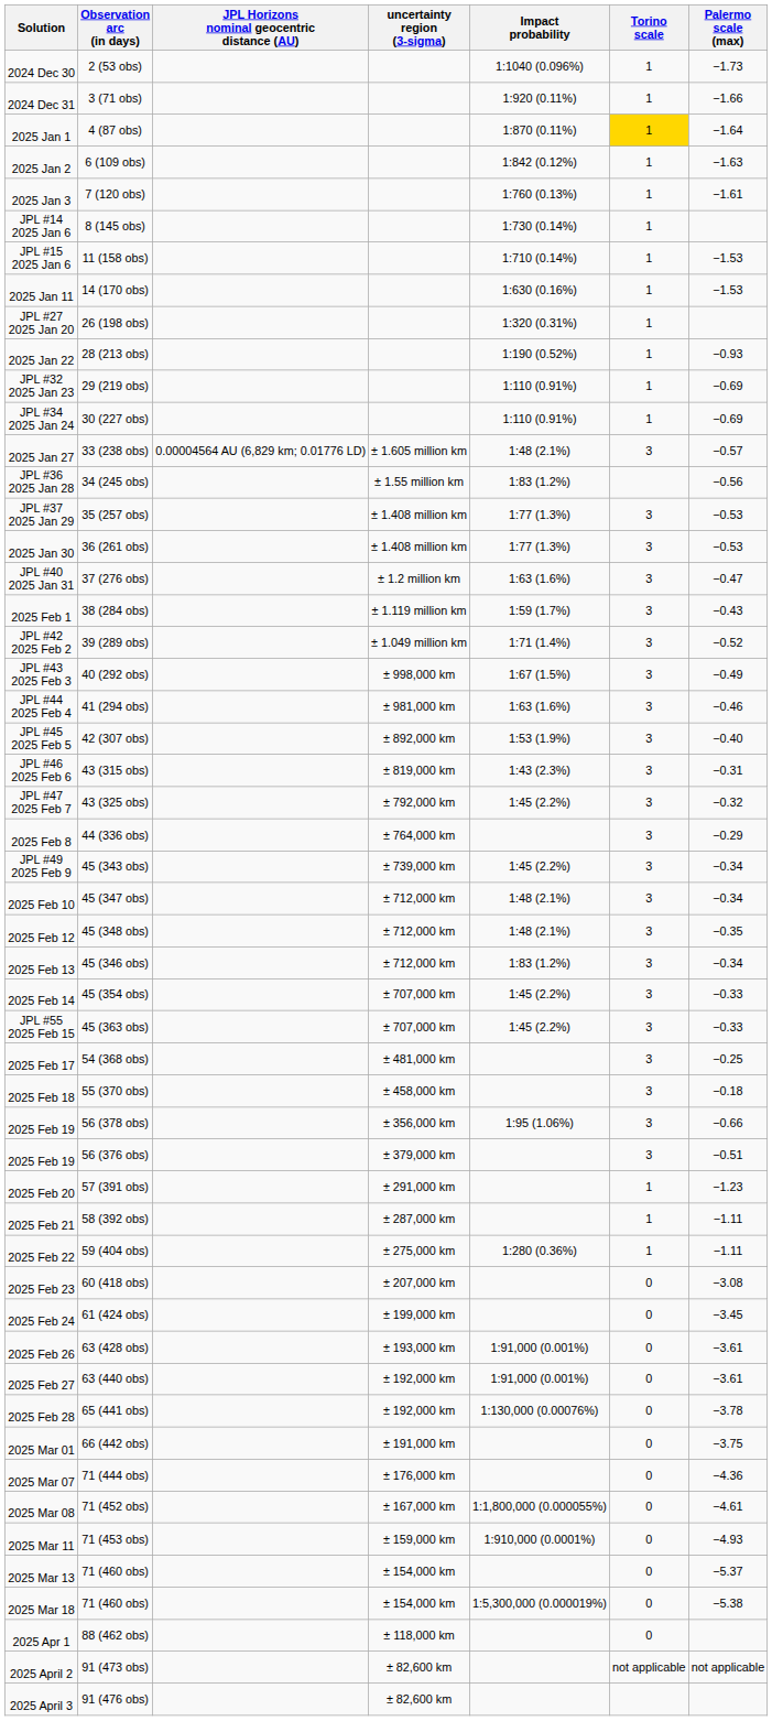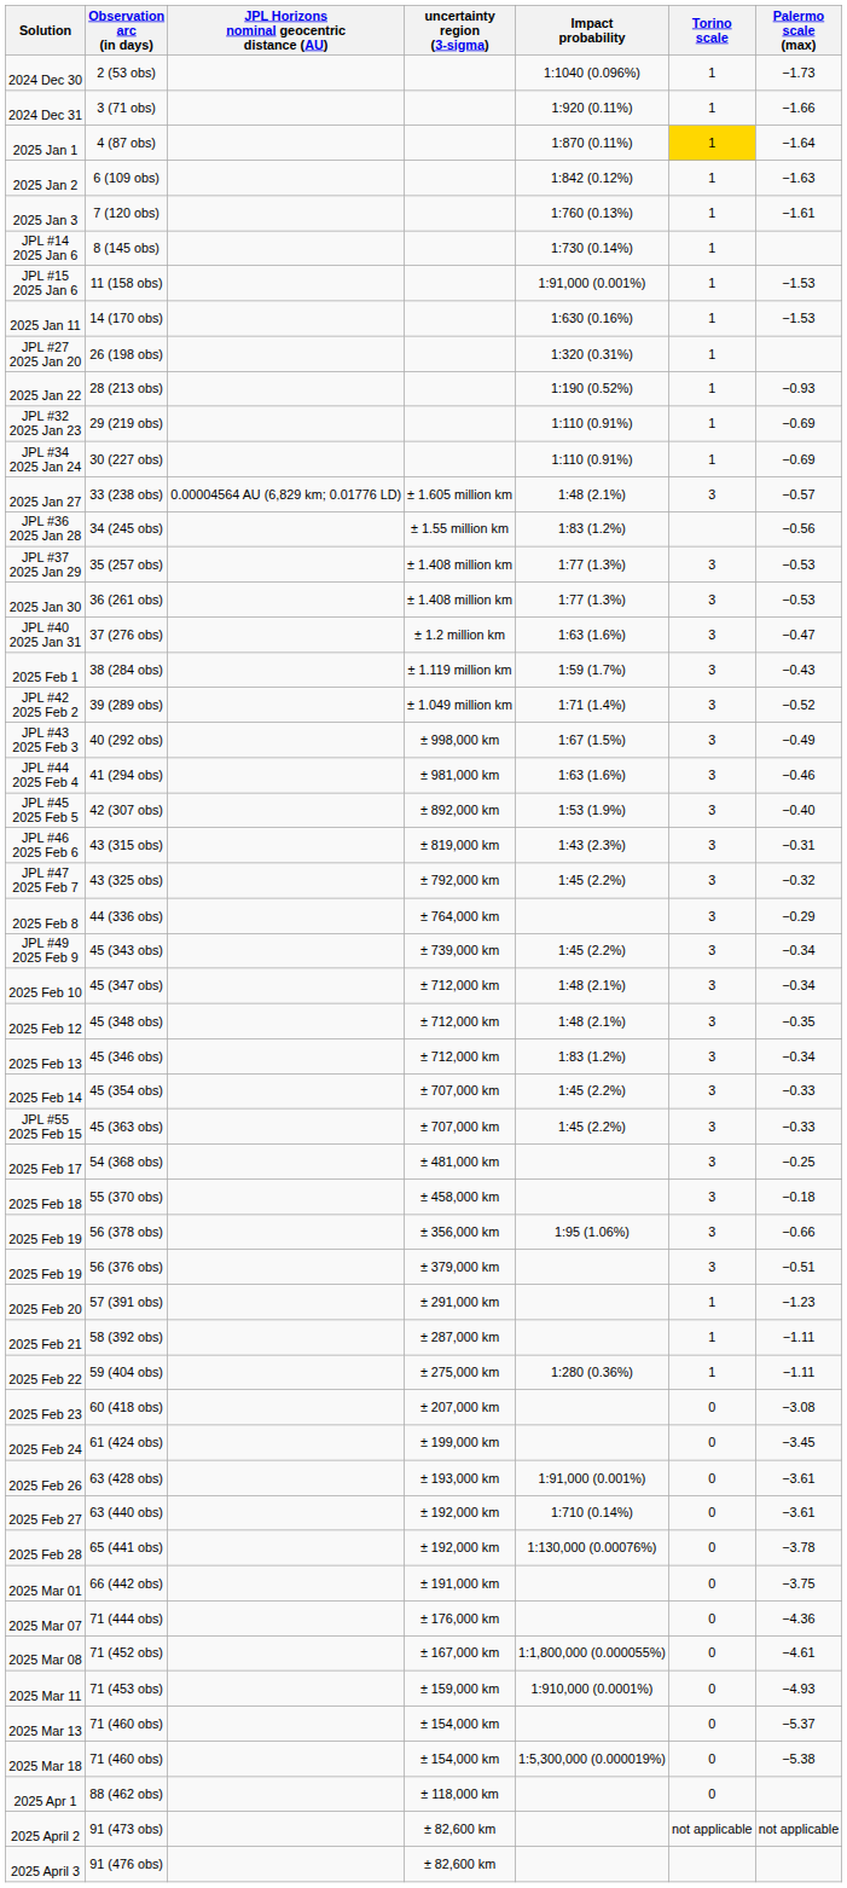 <table class="wikitable sortable" style="text-align:center; font-size: 90%;">
 <tr>
 <th>Solution</th>
 <th><a href='#'>Observation<br>arc</a><br>(in days)</th>
 <th><a href='#'>JPL Horizons</a><br><a href='#'>nominal</a> geocentric<br>distance (<a href='#'>AU</a>)</th>
 <th>uncertainty<br>region<br>(<a href='#'>3-sigma</a>)</th>
 <th>Impact<br>probability</th>
 <th><a href='#'>Torino<br>scale</a></th>
 <th><a href='#'>Palermo<br>scale</a><br>(max)</th>
 </tr>
 <tr>
 <td><br>2024 Dec 30</td>
 <td>2 (53 obs)</td>
 <td></td>
 <td></td>
 <td>1:1040 (0.096%)</td>
 <td>1</td>
 <td>−1.73</td>
 </tr>
 <tr>
 <td><br>2024 Dec 31</td>
 <td>3 (71 obs)</td>
 <td></td>
 <td></td>
 <td>1:920 (0.11%)</td>
 <td>1</td>
 <td>−1.66</td>
 </tr>
 <tr>
 <td><br>2025 Jan 1</td>
 <td>4 (87 obs)</td>
 <td></td>
 <td></td>
 <td>1:870 (0.11%)</td>
 <td style="background: gold;">1</td>
 <td>−1.64</td>
 </tr>
 <tr>
 <td><br>2025 Jan 2</td>
 <td>6 (109 obs)</td>
 <td></td>
 <td></td>
 <td>1:842 (0.12%)</td>
 <td>1</td>
 <td>−1.63</td>
 </tr>
 <tr>
 <td><br>2025 Jan 3</td>
 <td>7 (120 obs)</td>
 <td></td>
 <td></td>
 <td>1:760 (0.13%)</td>
 <td>1</td>
 <td>−1.61</td>
 </tr>
 <tr>
 <td>JPL #14<br>2025 Jan 6</td>
 <td>8 (145 obs)</td>
 <td></td>
 <td></td>
 <td>1:730 (0.14%)</td>
 <td>1</td>
 <td></td>
 </tr>
 <tr>
 <td>JPL #15<br>2025 Jan 6</td>
 <td>11 (158 obs)</td>
 <td></td>
 <td></td>
-<td>1:710 (0.14%)</td>
+<td>1:91,000 (0.001%)</td>
 <td>1</td>
 <td>−1.53</td>
 </tr>
 <tr>
 <td><br>2025 Jan 11</td>
 <td>14 (170 obs)</td>
 <td></td>
 <td></td>
 <td>1:630 (0.16%)</td>
 <td>1</td>
 <td>−1.53</td>
 </tr>
 <tr>
 <td>JPL #27<br>2025 Jan 20</td>
 <td>26 (198 obs)</td>
 <td></td>
 <td></td>
 <td>1:320 (0.31%)</td>
 <td>1</td>
 <td></td>
 </tr>
 <tr>
 <td><br>2025 Jan 22</td>
 <td>28 (213 obs)</td>
 <td></td>
 <td></td>
 <td>1:190 (0.52%)</td>
 <td>1</td>
 <td>−0.93</td>
 </tr>
 <tr>
 <td>JPL #32<br>2025 Jan 23</td>
 <td>29 (219 obs)</td>
 <td></td>
 <td></td>
 <td>1:110 (0.91%)</td>
 <td>1</td>
 <td>−0.69</td>
 </tr>
 <tr>
 <td>JPL #34<br>2025 Jan 24</td>
 <td>30 (227 obs)</td>
 <td></td>
 <td></td>
 <td>1:110 (0.91%)</td>
 <td>1</td>
 <td>−0.69</td>
 </tr>
 <tr id=Torino3>
 <td><br>2025 Jan 27</td>
 <td>33 (238 obs)</td>
 <td>0.00004564 AU (6,829 km; 0.01776 LD)</td>
 <td>± 1.605 million km</td>
 <td>1:48 (2.1%)</td>
 <td>3</td>
 <td>−0.57</td>
 </tr>
 <tr>
 <td>JPL #36<br>2025 Jan 28</td>
 <td>34 (245 obs)</td>
 <td></td>
 <td>± 1.55 million km</td>
 <td>1:83 (1.2%)</td>
 <td></td>
 <td>−0.56</td>
 </tr>
 <tr>
 <td>JPL #37<br>2025 Jan 29</td>
 <td>35 (257 obs)</td>
 <td></td>
 <td>± 1.408 million km</td>
 <td>1:77 (1.3%)</td>
 <td>3</td>
 <td>−0.53</td>
 </tr>
 <tr>
 <td><br>2025 Jan 30</td>
 <td>36 (261 obs)</td>
 <td></td>
 <td>± 1.408 million km</td>
 <td>1:77 (1.3%)</td>
 <td>3</td>
 <td>−0.53</td>
 </tr>
 <tr>
 <td>JPL #40<br>2025 Jan 31</td>
 <td>37 (276 obs)</td>
 <td></td>
 <td>± 1.2 million km</td>
 <td>1:63 (1.6%)</td>
 <td>3</td>
 <td>−0.47</td>
 </tr>
 <tr>
 <td><br>2025 Feb 1</td>
 <td>38 (284 obs)</td>
 <td></td>
 <td>± 1.119 million km</td>
 <td>1:59 (1.7%)</td>
 <td>3</td>
 <td>−0.43</td>
 </tr>
 <tr>
 <td>JPL #42<br>2025 Feb 2</td>
 <td>39 (289 obs)</td>
 <td></td>
 <td>± 1.049 million km</td>
 <td>1:71 (1.4%)</td>
 <td>3</td>
 <td>−0.52</td>
 </tr>
 <tr>
 <td>JPL #43<br>2025 Feb 3</td>
 <td>40 (292 obs)</td>
 <td></td>
 <td>± 998,000 km</td>
 <td>1:67 (1.5%)</td>
 <td>3</td>
 <td>−0.49</td>
 </tr>
 <tr>
 <td>JPL #44<br>2025 Feb 4</td>
 <td>41 (294 obs)</td>
 <td></td>
 <td>± 981,000 km</td>
 <td>1:63 (1.6%)</td>
 <td>3</td>
 <td>−0.46</td>
 </tr>
 <tr>
 <td>JPL #45<br>2025 Feb 5</td>
 <td>42 (307 obs)</td>
 <td></td>
 <td>± 892,000 km</td>
 <td>1:53 (1.9%)</td>
 <td>3</td>
 <td>−0.40</td>
 </tr>
 <tr>
 <td>JPL #46<br>2025 Feb 6</td>
 <td>43 (315 obs)</td>
 <td></td>
 <td>± 819,000 km</td>
 <td>1:43 (2.3%)</td>
 <td>3</td>
 <td>−0.31</td>
 </tr>
 <tr>
 <td>JPL #47<br>2025 Feb 7</td>
 <td>43 (325 obs)</td>
 <td></td>
 <td>± 792,000 km</td>
 <td>1:45 (2.2%)</td>
 <td>3</td>
 <td>−0.32</td>
 </tr>
 <tr>
 <td><br>2025 Feb 8</td>
 <td>44 (336 obs)</td>
 <td></td>
 <td>± 764,000 km</td>
 <td></td>
 <td>3</td>
 <td>−0.29</td>
 </tr>
 <tr>
 <td>JPL #49<br>2025 Feb 9</td>
 <td>45 (343 obs)</td>
 <td></td>
 <td>± 739,000 km</td>
 <td>1:45 (2.2%)</td>
 <td>3</td>
 <td>−0.34</td>
 </tr>
 <tr>
 <td><br>2025 Feb 10</td>
 <td>45 (347 obs)</td>
 <td></td>
 <td>± 712,000 km</td>
 <td>1:48 (2.1%)</td>
 <td>3</td>
 <td>−0.34</td>
 </tr>
 <tr>
 <td><br>2025 Feb 12</td>
 <td>45 (348 obs)</td>
 <td></td>
 <td>± 712,000 km</td>
 <td>1:48 (2.1%)</td>
 <td>3</td>
 <td>−0.35</td>
 </tr>
 <tr>
 <td><br>2025 Feb 13</td>
 <td>45 (346 obs)</td>
 <td></td>
 <td>± 712,000 km</td>
 <td>1:83 (1.2%)</td>
 <td>3</td>
 <td>−0.34</td>
 </tr>
 <tr>
 <td><br>2025 Feb 14</td>
 <td>45 (354 obs)</td>
 <td></td>
 <td>± 707,000 km</td>
 <td>1:45 (2.2%)</td>
 <td>3</td>
 <td>−0.33</td>
 </tr>
 <tr>
 <td>JPL #55<br>2025 Feb 15</td>
 <td>45 (363 obs)</td>
 <td></td>
 <td>± 707,000 km</td>
 <td>1:45 (2.2%)</td>
 <td>3</td>
 <td>−0.33</td>
 </tr>
 <tr>
 <td><br>2025 Feb 17</td>
 <td>54 (368 obs)</td>
 <td></td>
 <td>± 481,000 km</td>
 <td></td>
 <td>3</td>
 <td>−0.25</td>
 </tr>
 <tr>
 <td><br>2025 Feb 18</td>
 <td>55 (370 obs)</td>
 <td></td>
 <td>± 458,000 km</td>
 <td></td>
 <td>3</td>
 <td>−0.18</td>
 </tr>
 <tr>
 <td><br>2025 Feb 19</td>
 <td>56 (378 obs)</td>
 <td></td>
 <td>± 356,000 km</td>
 <td>1:95 (1.06%)</td>
 <td>3</td>
 <td>−0.66</td>
 </tr>
 <tr>
 <td><br>2025 Feb 19</td>
 <td>56 (376 obs)</td>
 <td></td>
 <td>± 379,000 km</td>
 <td></td>
 <td>3</td>
 <td>−0.51</td>
 </tr>
 <tr id=Torino1>
 <td><br>2025 Feb 20</td>
 <td>57 (391 obs)</td>
 <td></td>
 <td>± 291,000 km</td>
 <td></td>
 <td>1</td>
 <td>−1.23</td>
 </tr>
 <tr>
 <td><br>2025 Feb 21</td>
 <td>58 (392 obs)</td>
 <td></td>
 <td>± 287,000 km</td>
 <td></td>
 <td>1</td>
 <td>−1.11</td>
 </tr>
 <tr>
 <td><br>2025 Feb 22</td>
 <td>59 (404 obs)</td>
 <td></td>
 <td>± 275,000 km</td>
 <td>1:280 (0.36%)</td>
 <td>1</td>
 <td>−1.11</td>
 </tr>
 <tr id=Torino0>
 <td><br>2025 Feb 23</td>
 <td>60 (418 obs)</td>
 <td></td>
 <td>± 207,000 km</td>
 <td></td>
 <td>0</td>
 <td>−3.08</td>
 </tr>
 <tr>
 <td><br>2025 Feb 24</td>
 <td>61 (424 obs)</td>
 <td></td>
 <td>± 199,000 km</td>
 <td></td>
 <td>0</td>
 <td>−3.45</td>
 </tr>
 <tr>
 <td><br>2025 Feb 26</td>
 <td>63 (428 obs)</td>
 <td></td>
 <td>± 193,000 km</td>
 <td>1:91,000 (0.001%)</td>
 <td>0</td>
 <td>−3.61</td>
 </tr>
 <tr>
 <td><br>2025 Feb 27</td>
 <td>63 (440 obs)</td>
 <td></td>
 <td>± 192,000 km</td>
-<td>1:91,000 (0.001%)</td>
+<td>1:710 (0.14%)</td>
 <td>0</td>
 <td>−3.61</td>
 </tr>
 <tr>
 <td><br>2025 Feb 28</td>
 <td>65 (441 obs)</td>
 <td></td>
 <td>± 192,000 km</td>
 <td>1:130,000 (0.00076%)</td>
 <td>0</td>
 <td>−3.78</td>
 </tr>
 <tr>
 <td><br>2025 Mar 01</td>
 <td>66 (442 obs)</td>
 <td></td>
 <td>± 191,000 km</td>
 <td></td>
 <td>0</td>
 <td>−3.75</td>
 </tr>
 <tr>
 <td><br>2025 Mar 07</td>
 <td>71 (444 obs)</td>
 <td></td>
 <td>± 176,000 km</td>
 <td></td>
 <td>0</td>
 <td>−4.36</td>
 </tr>
 <tr>
 <td><br>2025 Mar 08</td>
 <td>71 (452 obs)</td>
 <td></td>
 <td>± 167,000 km</td>
 <td>1:1,800,000 (0.000055%)</td>
 <td>0</td>
 <td>−4.61</td>
 </tr>
 <tr>
 <td><br>2025 Mar 11</td>
 <td>71 (453 obs)</td>
 <td></td>
 <td>± 159,000 km</td>
 <td>1:910,000 (0.0001%)</td>
 <td>0</td>
 <td>−4.93</td>
 </tr>
 <tr>
 <td><br>2025 Mar 13</td>
 <td>71 (460 obs)</td>
 <td></td>
 <td>± 154,000 km</td>
 <td></td>
 <td>0</td>
 <td>−5.37</td>
 </tr>
 <tr>
 <td><br>2025 Mar 18</td>
 <td>71 (460 obs)</td>
 <td></td>
 <td>± 154,000 km</td>
 <td>1:5,300,000 (0.000019%)</td>
 <td>0</td>
 <td>−5.38</td>
 </tr>
 <tr>
 <td><br>2025 Apr 1</td>
 <td>88 (462 obs)</td>
 <td></td>
 <td>± 118,000 km</td>
 <td></td>
 <td>0</td>
 <td></td>
 </tr>
 <tr>
 <td><br>2025 April 2</td>
 <td>91 (473 obs)</td>
 <td></td>
 <td>± 82,600 km</td>
 <td></td>
 <td>not applicable</td>
 <td>not applicable</td>
 </tr>
 <tr>
 <td><br>2025 April 3</td>
 <td>91 (476 obs)</td>
 <td></td>
 <td>± 82,600 km</td>
 <td></td>
 <td></td>
 <td></td>
 </tr>
 </table>
